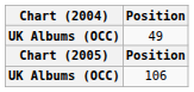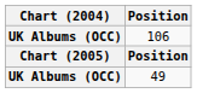 <table class="wikitable plainrowheaders" style="text-align:center">
 <tr>
 <th scope="col">Chart (2004)</th>
 <th scope="col">Position</th>
 </tr>
 <tr>
 <th scope="row">UK Albums (OCC)</th>
-<td>49</td>
+<td>106</td>
 </tr>
 <tr>
 <th scope="col">Chart (2005)</th>
 <th scope="col">Position</th>
 </tr>
 <tr>
 <th scope="row">UK Albums (OCC)</th>
-<td>106</td>
+<td>49</td>
 </tr>
 </table>
